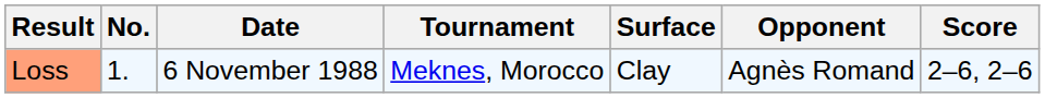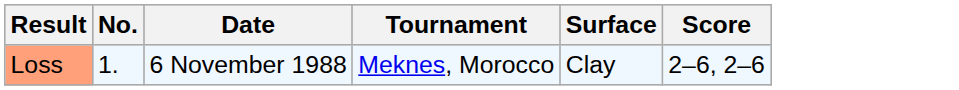 <table class="sortable wikitable" style=font-size:97%>
 <tr>
 <th>Result</th>
 <th>No.</th>
 <th>Date</th>
 <th>Tournament</th>
 <th>Surface</th>
-<th>Opponent</th>
 <th>Score</th>
 </tr>
 <tr style="background:#f0f8ff;">
 <td style="background:#ffa07a;">Loss</td>
 <td>1.</td>
 <td>6 November 1988</td>
 <td><a href='#'>Meknes</a>, Morocco</td>
 <td>Clay</td>
-<td> Agnès Romand</td>
 <td>2–6, 2–6</td>
 </tr>
 </table>
